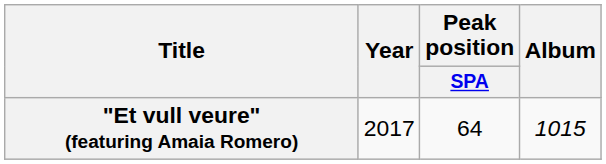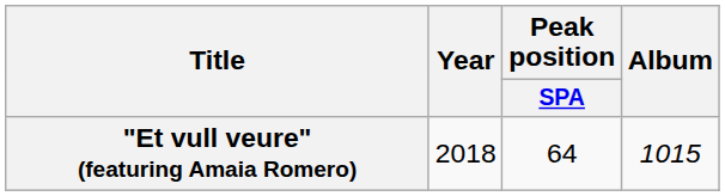 <table class="wikitable plainrowheaders" style="text-align:center;">
 <tr>
 <th scope="col" rowspan="2" style="width:15em;">Title</th>
 <th scope="col" rowspan="2" style="width:1em;">Year</th>
 <th scope="col" colspan="1">Peak position</th>
 <th scope="col" rowspan="2">Album</th>
 </tr>
 <tr>
 <th scope="col" style="width:3em;font-size:85%;"><a href='#'>SPA</a><br></th>
 </tr>
 <tr>
 <th scope="row">"Et vull veure"<br><small>(featuring Amaia Romero)</small></th>
-<td>2017</td>
+<td>2018</td>
 <td>64</td>
 <td><em>1015</em></td>
 </tr>
 </table>
